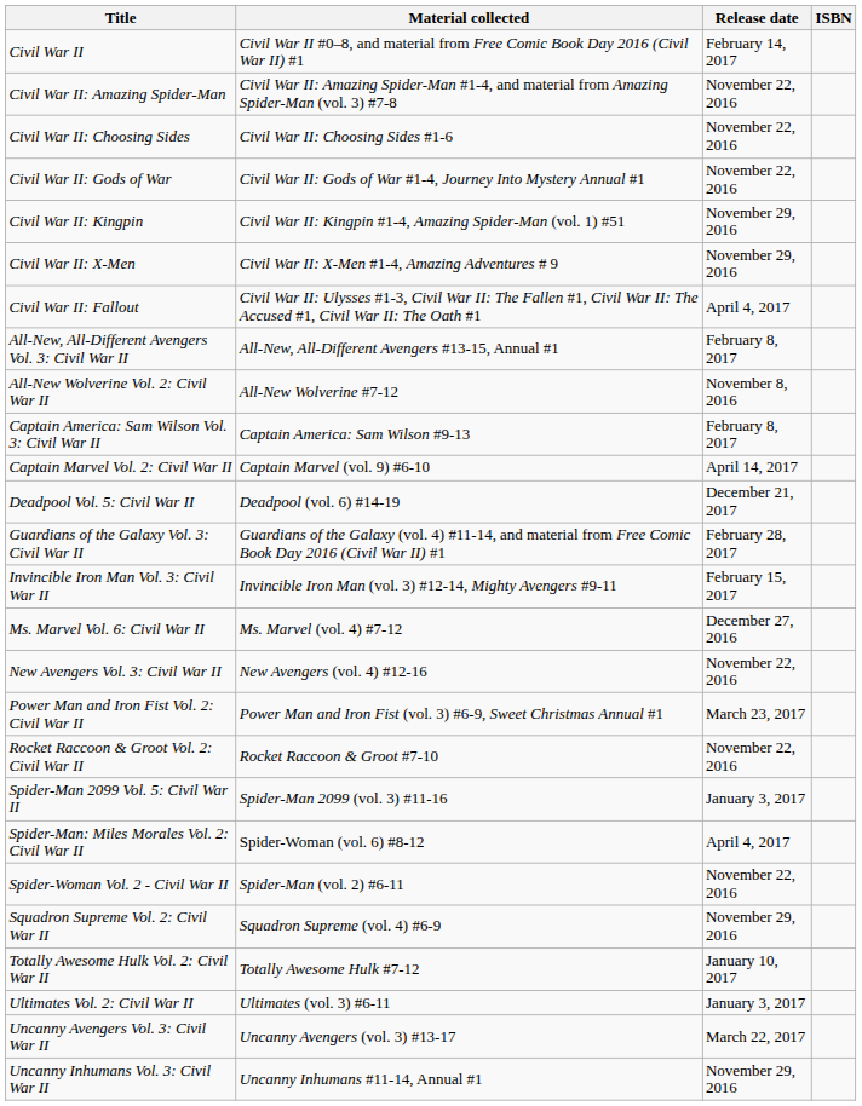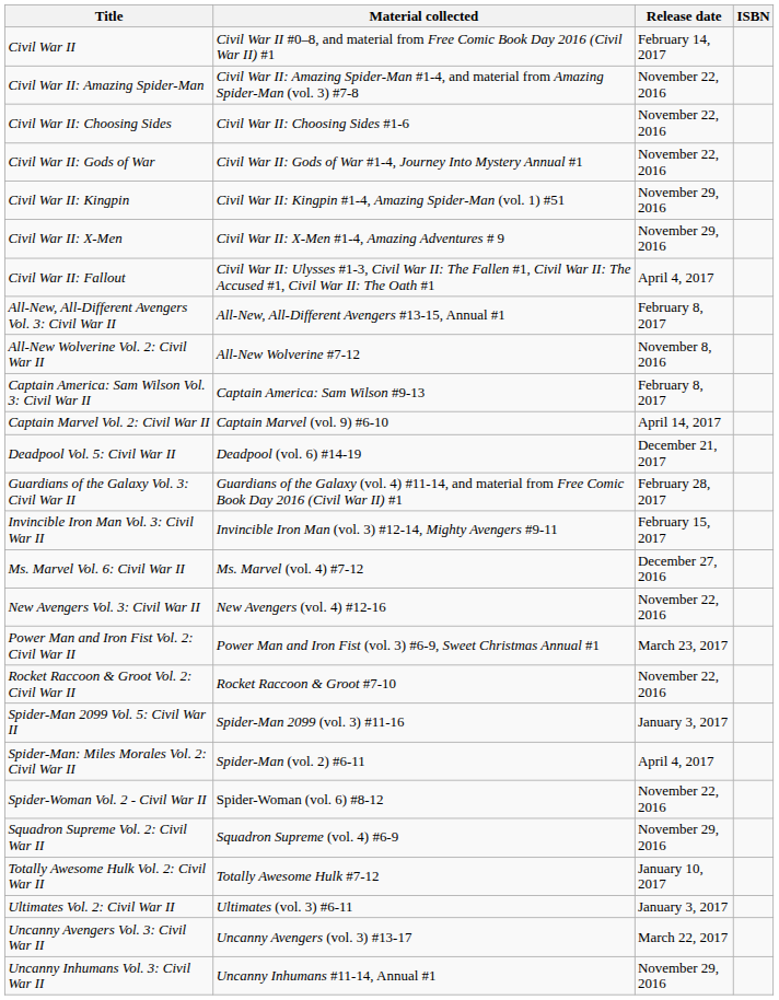 <table class="wikitable">
 <tr>
 <th>Title</th>
 <th>Material collected</th>
 <th>Release date</th>
 <th>ISBN</th>
 </tr>
 <tr>
 <td><em>Civil War II</em></td>
 <td><em>Civil War II</em> #0–8, and material from <em>Free Comic Book Day 2016 (Civil War II)</em> #1</td>
 <td>February 14, 2017</td>
 <td style=white-space:nowrap></td>
 </tr>
 <tr>
 <td><em>Civil War II: Amazing Spider-Man</em></td>
 <td><em>Civil War II: Amazing Spider-Man</em> #1-4, and material from <em>Amazing Spider-Man</em> (vol. 3) #7-8</td>
 <td>November 22, 2016</td>
 <td style=white-space:nowrap></td>
 </tr>
 <tr>
 <td><em>Civil War II: Choosing Sides</em></td>
 <td><em>Civil War II: Choosing Sides</em> #1-6</td>
 <td>November 22, 2016</td>
 <td style=white-space:nowrap></td>
 </tr>
 <tr>
 <td><em>Civil War II: Gods of War</em></td>
 <td><em>Civil War II: Gods of War</em> #1-4, <em>Journey Into Mystery Annual</em> #1</td>
 <td>November 22, 2016</td>
 <td style="white-space:nowrap"></td>
 </tr>
 <tr>
 <td><em>Civil War II: Kingpin</em></td>
 <td><em>Civil War II: Kingpin</em> #1-4, <em>Amazing Spider-Man</em> (vol. 1) #51</td>
 <td>November 29, 2016</td>
 <td style="white-space:nowrap"></td>
 </tr>
 <tr>
 <td><em>Civil War II: X-Men</em></td>
 <td><em>Civil War II: X-Men</em> #1-4, <em>Amazing Adventures</em> # 9</td>
 <td>November 29, 2016</td>
 <td style="white-space:nowrap"></td>
 </tr>
 <tr>
 <td><em>Civil War II: Fallout</em></td>
 <td><em>Civil War II: Ulysses</em> #1-3, <em>Civil War II: The Fallen</em> #1, <em>Civil War II: The Accused</em> #1, <em>Civil War II: The Oath</em> #1</td>
 <td>April 4, 2017</td>
 <td style="white-space:nowrap"></td>
 </tr>
 <tr>
 <td><em>All-New, All-Different Avengers Vol. 3: Civil War II</em></td>
 <td><em>All-New, All-Different Avengers</em> #13-15, Annual #1</td>
 <td>February 8, 2017</td>
 <td></td>
 </tr>
 <tr>
 <td><em>All-New Wolverine Vol. 2: Civil War II</em></td>
 <td><em>All-New Wolverine</em> #7-12</td>
 <td>November 8, 2016</td>
 <td></td>
 </tr>
 <tr>
 <td><em>Captain America: Sam Wilson Vol. 3: Civil War II</em></td>
 <td><em>Captain America: Sam Wilson</em> #9-13</td>
 <td>February 8, 2017</td>
 <td></td>
 </tr>
 <tr>
 <td><em>Captain Marvel Vol. 2: Civil War II</em></td>
 <td><em>Captain Marvel</em> (vol. 9) #6-10</td>
 <td>April 14, 2017</td>
 <td></td>
 </tr>
 <tr>
 <td><em>Deadpool Vol. 5: Civil War II</em></td>
 <td><em>Deadpool</em> (vol. 6) #14-19</td>
 <td>December 21, 2017</td>
 <td></td>
 </tr>
 <tr>
 <td><em>Guardians of the Galaxy Vol. 3: Civil War II</em></td>
 <td><em>Guardians of the Galaxy</em> (vol. 4) #11-14, and material from <em>Free Comic Book Day 2016 (Civil War II)</em> #1</td>
 <td>February 28, 2017</td>
 <td></td>
 </tr>
 <tr>
 <td><em>Invincible Iron Man Vol. 3: Civil War II</em></td>
 <td><em>Invincible Iron Man</em> (vol. 3) #12-14, <em>Mighty Avengers</em> #9-11</td>
 <td>February 15, 2017</td>
 <td></td>
 </tr>
 <tr>
 <td><em>Ms. Marvel Vol. 6: Civil War II</em></td>
 <td><em>Ms. Marvel</em> (vol. 4) #7-12</td>
 <td>December 27, 2016</td>
 <td></td>
 </tr>
 <tr>
 <td><em>New Avengers Vol. 3: Civil War II</em></td>
 <td><em>New Avengers</em> (vol. 4) #12-16</td>
 <td>November 22, 2016</td>
 <td></td>
 </tr>
 <tr>
 <td><em>Power Man and Iron Fist Vol. 2: Civil War II</em></td>
 <td><em>Power Man and Iron Fist</em> (vol. 3) #6-9, <em>Sweet Christmas Annual</em> #1</td>
 <td>March 23, 2017</td>
 <td></td>
 </tr>
 <tr>
 <td><em>Rocket Raccoon & Groot Vol. 2: Civil War II</em></td>
 <td><em>Rocket Raccoon & Groot</em> #7-10</td>
 <td>November 22, 2016</td>
 <td></td>
 </tr>
 <tr>
 <td><em>Spider-Man 2099 Vol. 5: Civil War II</em></td>
 <td><em>Spider-Man 2099</em> (vol. 3) #11-16</td>
 <td>January 3, 2017</td>
 <td></td>
 </tr>
 <tr>
 <td><em>Spider-Man: Miles Morales Vol. 2: Civil War II</em></td>
-<td>Spider-Woman (vol. 6) #8-12</td>
+<td><em>Spider-Man</em> (vol. 2) #6-11</td>
 <td>April 4, 2017</td>
 <td></td>
 </tr>
 <tr>
 <td><em>Spider-Woman Vol. 2 - Civil War II</em></td>
-<td><em>Spider-Man</em> (vol. 2) #6-11</td>
+<td>Spider-Woman (vol. 6) #8-12</td>
 <td>November 22, 2016</td>
 <td></td>
 </tr>
 <tr>
 <td><em>Squadron Supreme Vol. 2: Civil War II</em></td>
 <td><em>Squadron Supreme</em> (vol. 4) #6-9</td>
 <td>November 29, 2016</td>
 <td></td>
 </tr>
 <tr>
 <td><em>Totally Awesome Hulk Vol. 2: Civil War II</em></td>
 <td><em>Totally Awesome Hulk</em> #7-12</td>
 <td>January 10, 2017</td>
 <td></td>
 </tr>
 <tr>
 <td><em>Ultimates Vol. 2: Civil War II</em></td>
 <td><em>Ultimates</em> (vol. 3) #6-11</td>
 <td>January 3, 2017</td>
 <td></td>
 </tr>
 <tr>
 <td><em>Uncanny Avengers Vol. 3: Civil War II</em></td>
 <td><em>Uncanny Avengers</em> (vol. 3) #13-17</td>
 <td>March 22, 2017</td>
 <td></td>
 </tr>
 <tr>
 <td><em>Uncanny Inhumans Vol. 3: Civil War II</em></td>
 <td><em>Uncanny Inhumans</em> #11-14, Annual #1</td>
 <td>November 29, 2016</td>
 <td></td>
 </tr>
 </table>
